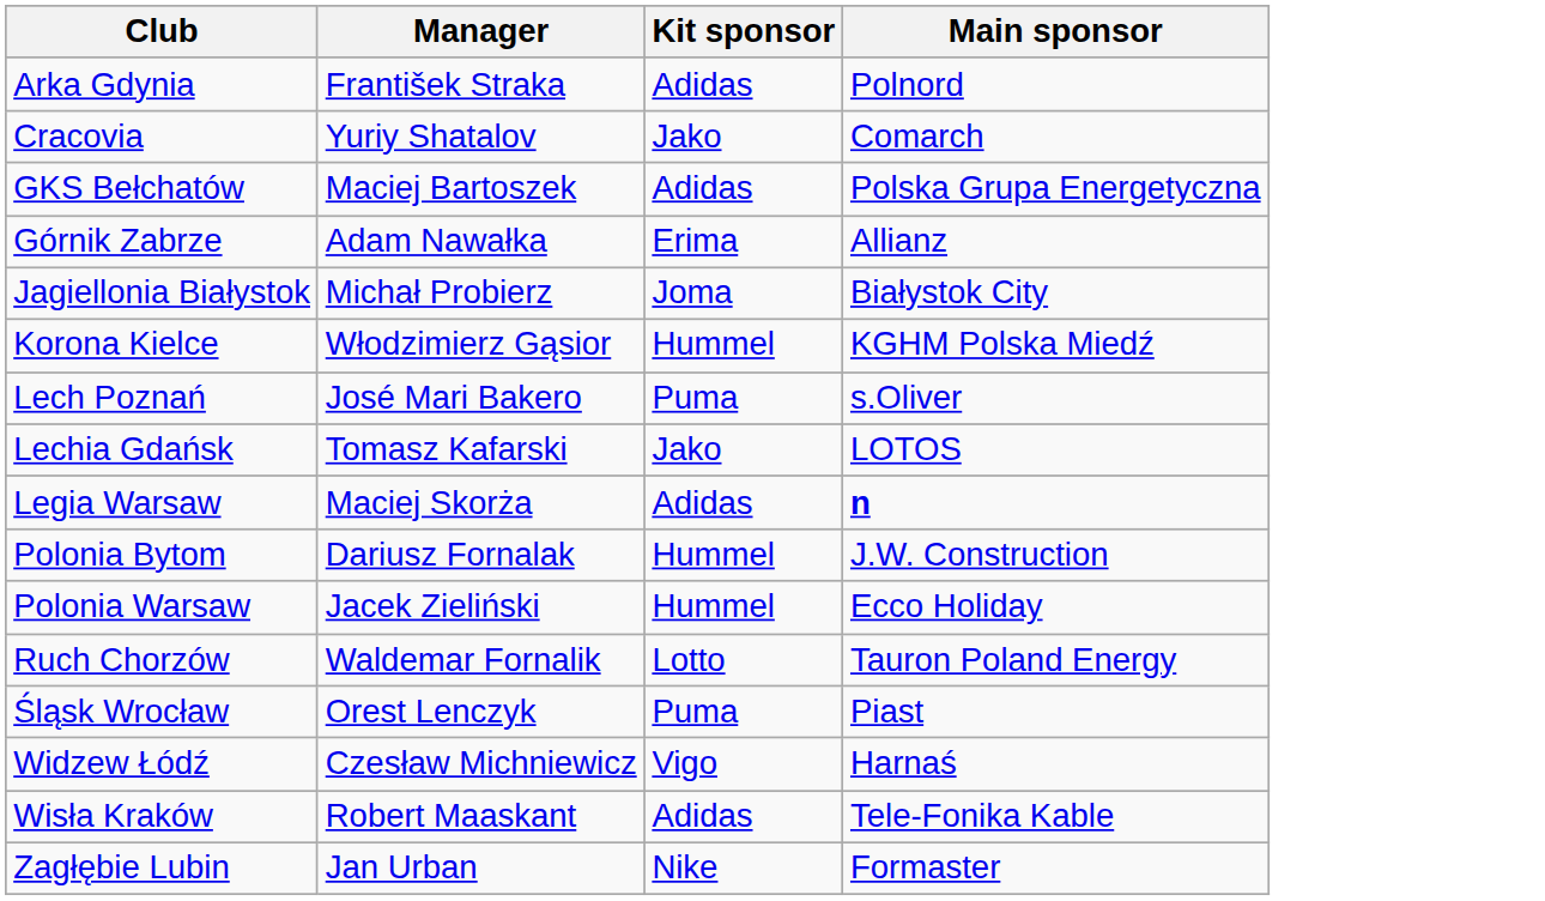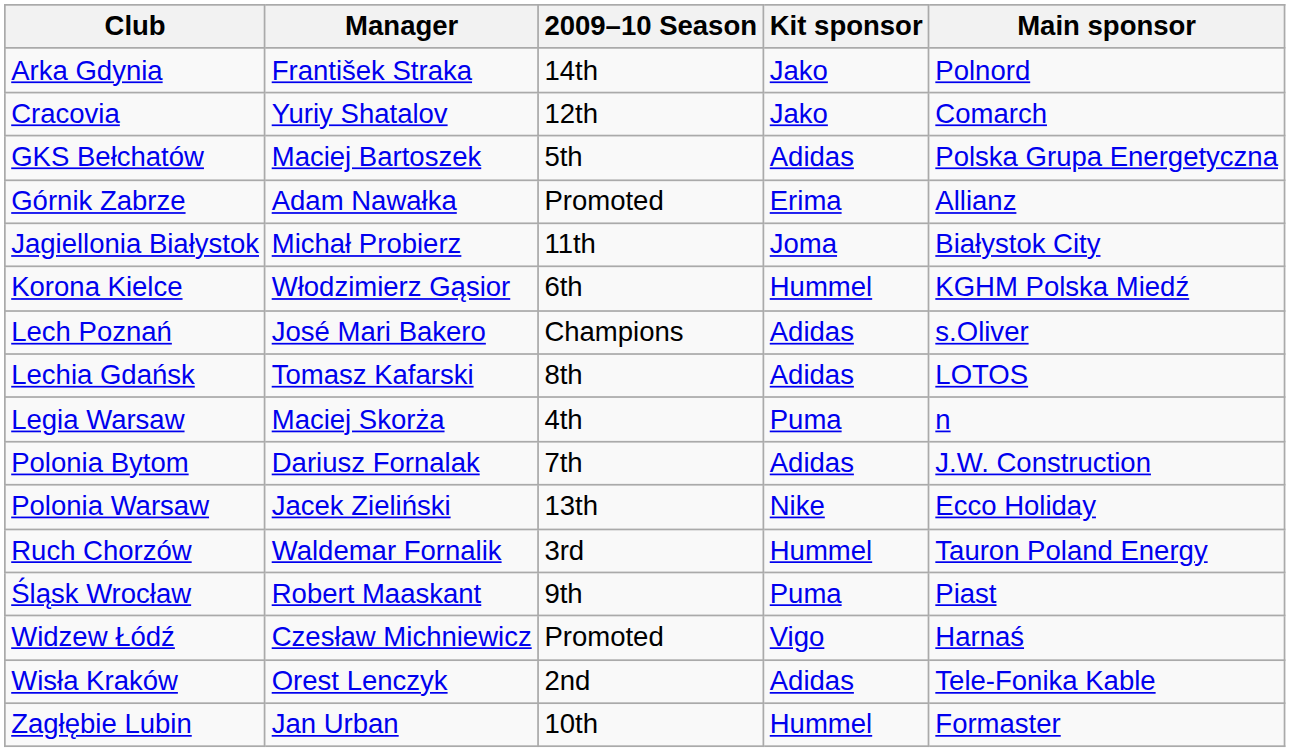 <table class="wikitable sortable" style="font-size=90%;">
 <tr>
 <th>Club</th>
 <th>Manager</th>
+<th>2009–10 Season</th>
 <th>Kit sponsor</th>
 <th>Main sponsor</th>
 </tr>
 <tr>
 <td><a href='#'>Arka Gdynia</a></td>
 <td> <a href='#'>František Straka</a></td>
-<td><a href='#'>Adidas</a></td>
+<td>14th</td>
+<td><a href='#'>Jako</a></td>
 <td><a href='#'>Polnord</a></td>
 </tr>
 <tr>
 <td><a href='#'>Cracovia</a></td>
 <td> <a href='#'>Yuriy Shatalov</a></td>
+<td>12th</td>
 <td><a href='#'>Jako</a></td>
 <td><a href='#'>Comarch</a></td>
 </tr>
 <tr>
 <td><a href='#'>GKS Bełchatów</a></td>
 <td> <a href='#'>Maciej Bartoszek</a></td>
+<td>5th</td>
 <td><a href='#'>Adidas</a></td>
 <td><a href='#'>Polska Grupa Energetyczna</a></td>
 </tr>
 <tr>
 <td><a href='#'>Górnik Zabrze</a></td>
 <td> <a href='#'>Adam Nawałka</a></td>
+<td>Promoted</td>
 <td><a href='#'>Erima</a></td>
 <td><a href='#'>Allianz</a></td>
 </tr>
 <tr>
 <td><a href='#'>Jagiellonia Białystok</a></td>
 <td> <a href='#'>Michał Probierz</a></td>
+<td>11th</td>
 <td><a href='#'>Joma</a></td>
 <td><a href='#'>Białystok City</a></td>
 </tr>
 <tr>
 <td><a href='#'>Korona Kielce</a></td>
 <td> <a href='#'>Włodzimierz Gąsior</a></td>
+<td>6th</td>
 <td><a href='#'>Hummel</a></td>
 <td><a href='#'>KGHM Polska Miedź</a></td>
 </tr>
 <tr>
 <td><a href='#'>Lech Poznań</a></td>
 <td> <a href='#'>José Mari Bakero</a></td>
-<td><a href='#'>Puma</a></td>
+<td>Champions</td>
+<td><a href='#'>Adidas</a></td>
 <td><a href='#'>s.Oliver</a></td>
 </tr>
 <tr>
 <td><a href='#'>Lechia Gdańsk</a></td>
 <td> <a href='#'>Tomasz Kafarski</a></td>
-<td><a href='#'>Jako</a></td>
+<td>8th</td>
+<td><a href='#'>Adidas</a></td>
 <td><a href='#'>LOTOS</a></td>
 </tr>
 <tr>
 <td><a href='#'>Legia Warsaw</a></td>
 <td> <a href='#'>Maciej Skorża</a></td>
-<td><a href='#'>Adidas</a></td>
-<td><strong><a href='#'>n</a></strong></td>
+<td>4th</td>
+<td><a href='#'>Puma</a></td>
+<td><a href='#'>n</a></td>
 </tr>
 <tr>
 <td><a href='#'>Polonia Bytom</a></td>
 <td> <a href='#'>Dariusz Fornalak</a></td>
-<td><a href='#'>Hummel</a></td>
+<td>7th</td>
+<td><a href='#'>Adidas</a></td>
 <td><a href='#'>J.W. Construction</a></td>
 </tr>
 <tr>
 <td><a href='#'>Polonia Warsaw</a></td>
 <td> <a href='#'>Jacek Zieliński</a></td>
-<td><a href='#'>Hummel</a></td>
+<td>13th</td>
+<td><a href='#'>Nike</a></td>
 <td><a href='#'>Ecco Holiday</a></td>
 </tr>
 <tr>
 <td><a href='#'>Ruch Chorzów</a></td>
 <td> <a href='#'>Waldemar Fornalik</a></td>
-<td><a href='#'>Lotto</a></td>
+<td>3rd</td>
+<td><a href='#'>Hummel</a></td>
 <td><a href='#'>Tauron Poland Energy</a></td>
 </tr>
 <tr>
 <td><a href='#'>Śląsk Wrocław</a></td>
-<td> <a href='#'>Orest Lenczyk</a></td>
+<td> <a href='#'>Robert Maaskant</a></td>
+<td>9th</td>
 <td><a href='#'>Puma</a></td>
 <td><a href='#'>Piast</a></td>
 </tr>
 <tr>
 <td><a href='#'>Widzew Łódź</a></td>
 <td> <a href='#'>Czesław Michniewicz</a></td>
+<td>Promoted</td>
 <td><a href='#'>Vigo</a></td>
 <td><a href='#'>Harnaś</a></td>
 </tr>
 <tr>
 <td><a href='#'>Wisła Kraków</a></td>
-<td> <a href='#'>Robert Maaskant</a></td>
+<td> <a href='#'>Orest Lenczyk</a></td>
+<td>2nd</td>
 <td><a href='#'>Adidas</a></td>
 <td><a href='#'>Tele-Fonika Kable</a></td>
 </tr>
 <tr>
 <td><a href='#'>Zagłębie Lubin</a></td>
 <td> <a href='#'>Jan Urban</a></td>
-<td><a href='#'>Nike</a></td>
+<td>10th</td>
+<td><a href='#'>Hummel</a></td>
 <td><a href='#'>Formaster</a></td>
 </tr>
 </table>
